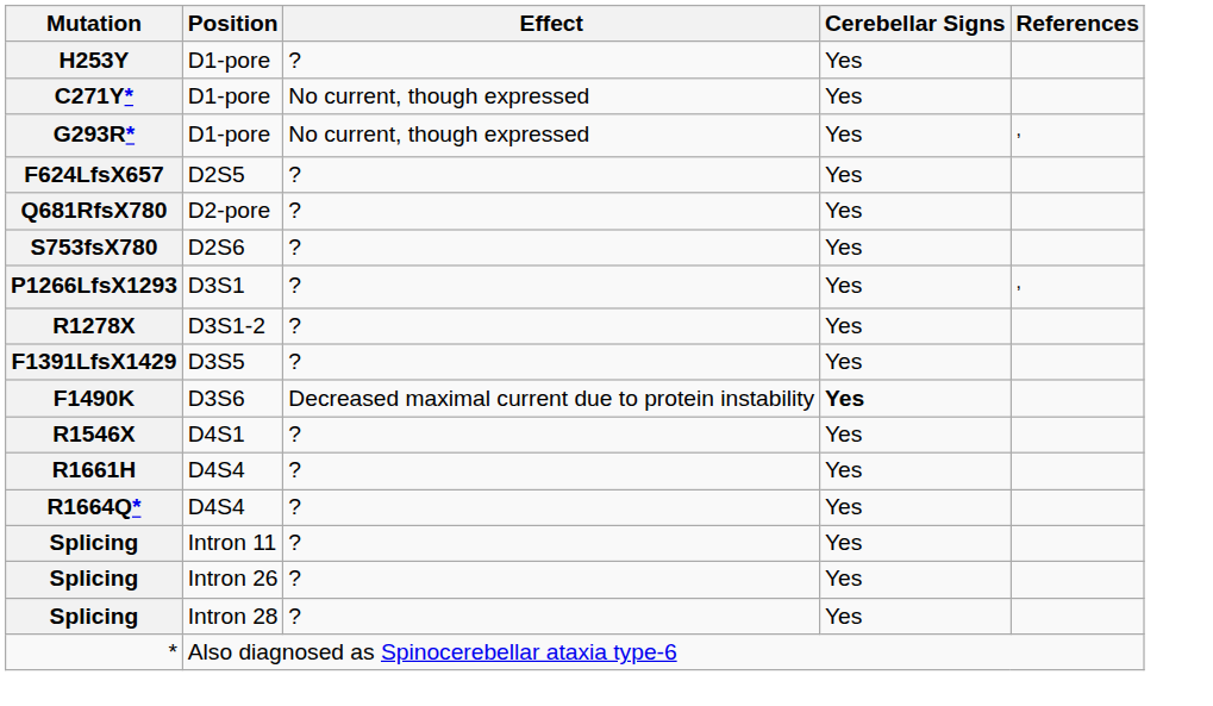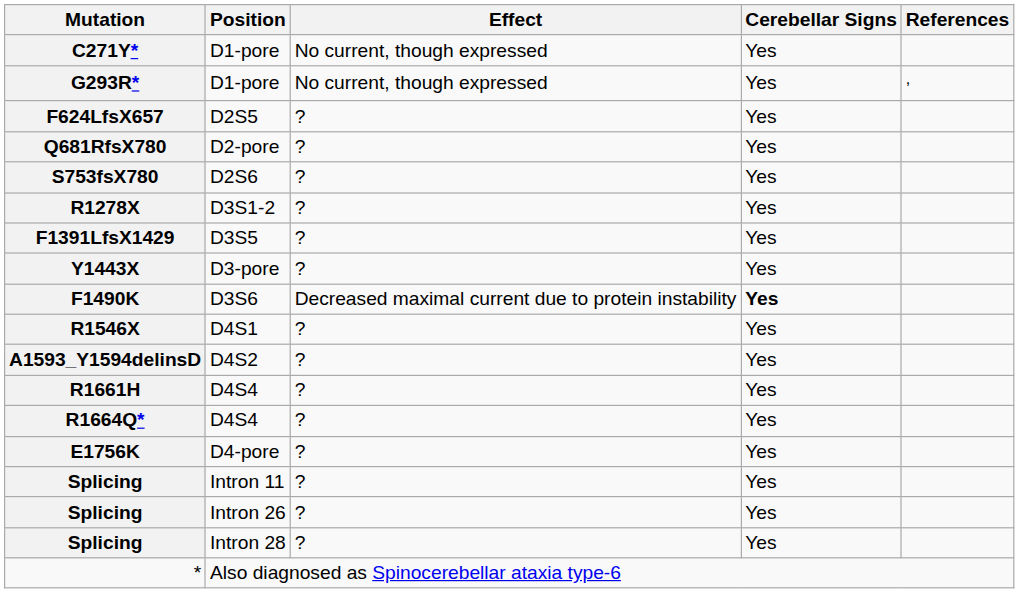 <table class="wikitable">
 <tr>
 <th>Mutation</th>
 <th>Position</th>
 <th>Effect</th>
 <th>Cerebellar Signs</th>
 <th>References</th>
-</tr>
-<tr>
-<th>H253Y</th>
-<td>D1-pore</td>
-<td>?</td>
-<td>Yes</td>
-<td></td>
 </tr>
 <tr>
 <th>C271Y<a href='#'>*</a></th>
 <td>D1-pore</td>
 <td>No current, though expressed</td>
 <td>Yes</td>
 <td></td>
 </tr>
 <tr>
 <th>G293R<a href='#'>*</a></th>
 <td>D1-pore</td>
 <td>No current, though expressed</td>
 <td>Yes</td>
 <td><sup>,</sup></td>
 </tr>
 <tr>
 <th>F624LfsX657</th>
 <td>D2S5</td>
 <td>?</td>
 <td>Yes</td>
 <td></td>
 </tr>
 <tr>
 <th>Q681RfsX780</th>
 <td>D2-pore</td>
 <td>?</td>
 <td>Yes</td>
 <td></td>
 </tr>
 <tr>
 <th>S753fsX780</th>
 <td>D2S6</td>
 <td>?</td>
 <td>Yes</td>
 <td></td>
 </tr>
 <tr>
-<th>P1266LfsX1293</th>
-<td>D3S1</td>
-<td>?</td>
-<td>Yes</td>
-<td><sup>,</sup></td>
-</tr>
-<tr>
 <th>R1278X</th>
 <td>D3S1-2</td>
 <td>?</td>
 <td>Yes</td>
 <td></td>
 </tr>
 <tr>
 <th>F1391LfsX1429</th>
 <td>D3S5</td>
+<td>?</td>
+<td>Yes</td>
+<td></td>
+</tr>
+<tr>
+<th>Y1443X</th>
+<td>D3-pore</td>
 <td>?</td>
 <td>Yes</td>
 <td></td>
 </tr>
 <tr>
 <th>F1490K</th>
 <td>D3S6</td>
 <td>Decreased maximal current due to protein instability</td>
 <td><strong>Yes</strong></td>
 <td></td>
 </tr>
 <tr>
 <th>R1546X</th>
 <td>D4S1</td>
 <td>?</td>
 <td>Yes</td>
 <td></td>
 </tr>
 <tr>
+<th>A1593_Y1594delinsD</th>
+<td>D4S2</td>
+<td>?</td>
+<td>Yes</td>
+<td></td>
+</tr>
+<tr>
 <th>R1661H</th>
 <td>D4S4</td>
 <td>?</td>
 <td>Yes</td>
 <td></td>
 </tr>
 <tr>
 <th>R1664Q<a href='#'>*</a></th>
 <td>D4S4</td>
+<td>?</td>
+<td>Yes</td>
+<td></td>
+</tr>
+<tr>
+<th>E1756K</th>
+<td>D4-pore</td>
 <td>?</td>
 <td>Yes</td>
 <td></td>
 </tr>
 <tr>
 <th>Splicing</th>
 <td>Intron 11</td>
 <td>?</td>
 <td>Yes</td>
 <td></td>
 </tr>
 <tr>
 <th>Splicing</th>
 <td>Intron 26</td>
 <td>?</td>
 <td>Yes</td>
 <td></td>
 </tr>
 <tr>
 <th>Splicing</th>
 <td>Intron 28</td>
 <td>?</td>
 <td>Yes</td>
 <td></td>
 </tr>
 <tr>
 <td align="right"><div>*</div></td>
 <td colspan="4">Also diagnosed as <a href='#'>Spinocerebellar ataxia type-6</a></td>
 </tr>
 </table>
